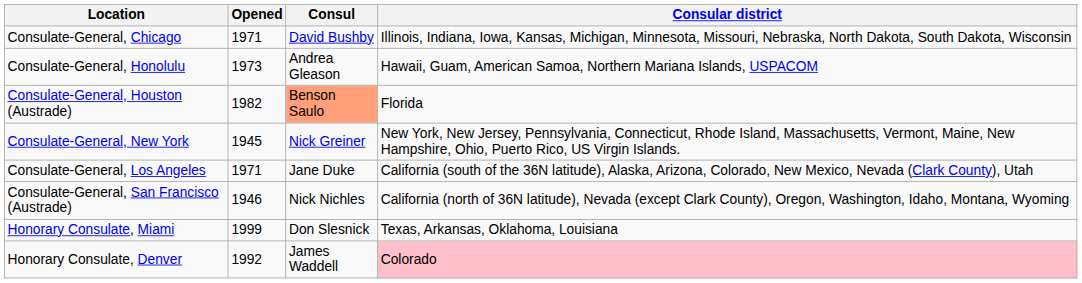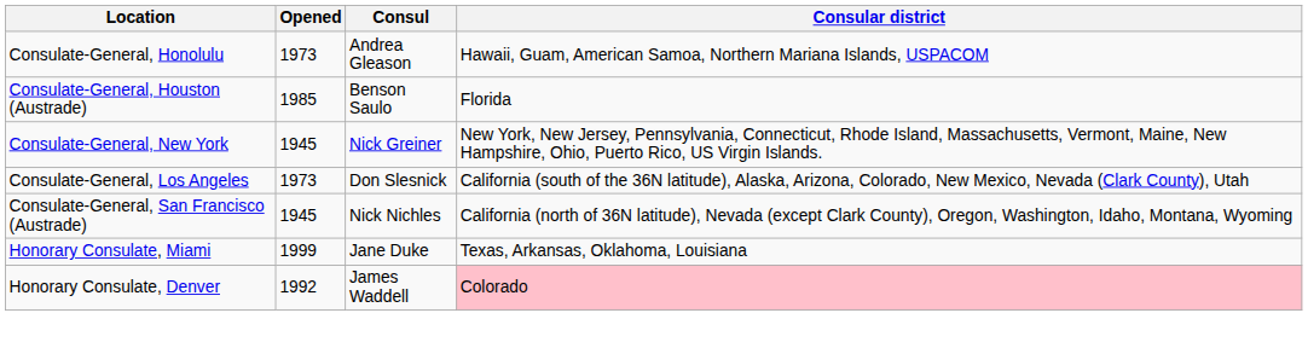 <table class="wikitable">
 <tr>
 <th>Location</th>
 <th>Opened</th>
 <th>Consul</th>
 <th><a href='#'>Consular district</a></th>
-</tr>
-<tr>
-<td>Consulate-General, <a href='#'>Chicago</a></td>
-<td>1971</td>
-<td><a href='#'>David Bushby</a></td>
-<td>Illinois, Indiana, Iowa, Kansas, Michigan, Minnesota, Missouri, Nebraska, North Dakota, South Dakota, Wisconsin</td>
 </tr>
 <tr>
 <td>Consulate-General, <a href='#'>Honolulu</a></td>
 <td>1973</td>
 <td>Andrea Gleason</td>
 <td>Hawaii, Guam, American Samoa, Northern Mariana Islands, <a href='#'>USPACOM</a></td>
 </tr>
 <tr>
 <td><a href='#'>Consulate-General, Houston</a> (Austrade)</td>
-<td>1982</td>
-<td style="background: lightsalmon;">Benson Saulo</td>
+<td>1985</td>
+<td>Benson Saulo</td>
 <td>Florida</td>
 </tr>
 <tr>
 <td><a href='#'>Consulate-General, New York</a></td>
 <td>1945</td>
 <td><a href='#'>Nick Greiner</a></td>
 <td>New York, New Jersey, Pennsylvania, Connecticut, Rhode Island, Massachusetts, Vermont, Maine, New Hampshire, Ohio, Puerto Rico, US Virgin Islands.</td>
 </tr>
 <tr>
 <td>Consulate-General, <a href='#'>Los Angeles</a></td>
-<td>1971</td>
-<td>Jane Duke</td>
+<td>1973</td>
+<td>Don Slesnick</td>
 <td>California (south of the 36N latitude), Alaska, Arizona, Colorado, New Mexico, Nevada (<a href='#'>Clark County</a>), Utah</td>
 </tr>
 <tr>
 <td>Consulate-General, <a href='#'>San Francisco</a> (Austrade)</td>
-<td>1946</td>
+<td>1945</td>
 <td>Nick Nichles</td>
 <td>California (north of 36N latitude), Nevada (except Clark County), Oregon, Washington, Idaho, Montana, Wyoming</td>
 </tr>
 <tr>
 <td><a href='#'>Honorary Consulate</a>, <a href='#'>Miami</a></td>
 <td>1999</td>
-<td>Don Slesnick</td>
+<td>Jane Duke</td>
 <td>Texas, Arkansas, Oklahoma, Louisiana</td>
 </tr>
 <tr>
 <td>Honorary Consulate, <a href='#'>Denver</a></td>
 <td>1992</td>
 <td>James Waddell</td>
 <td style="background: pink;">Colorado</td>
 </tr>
 </table>
